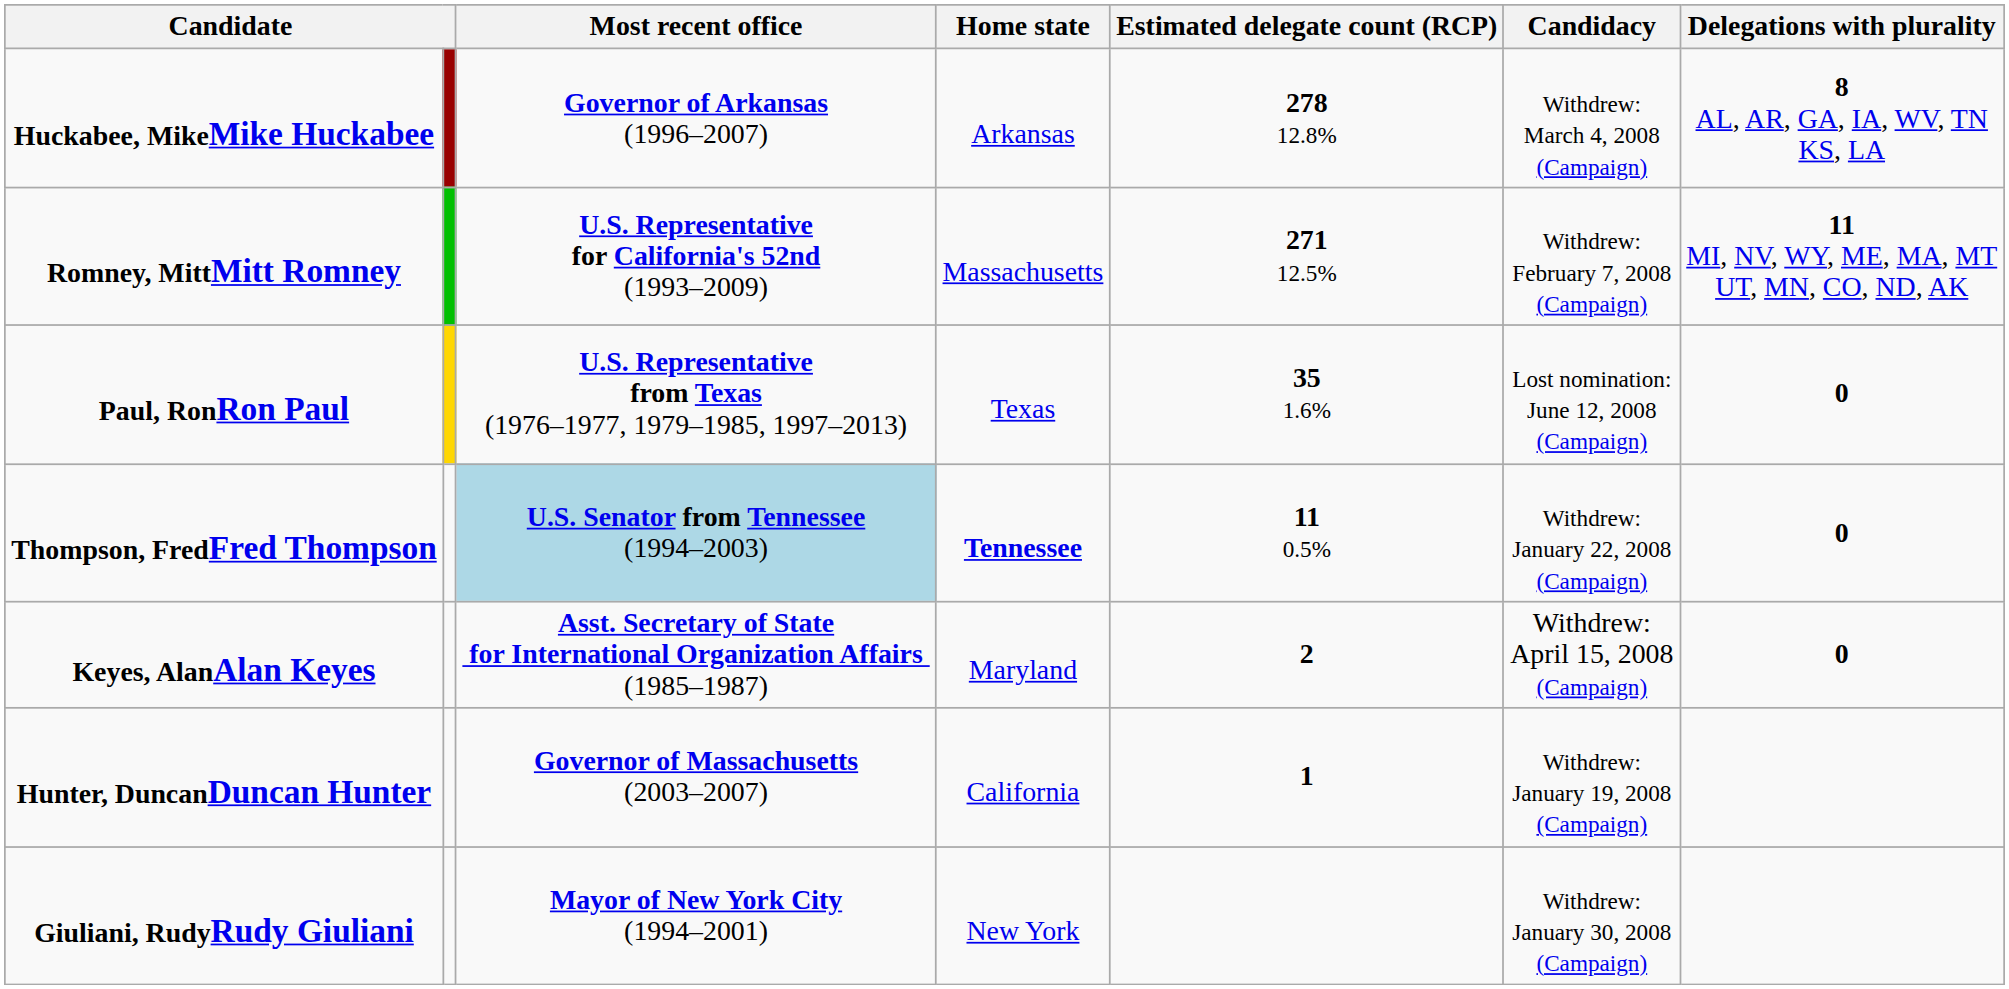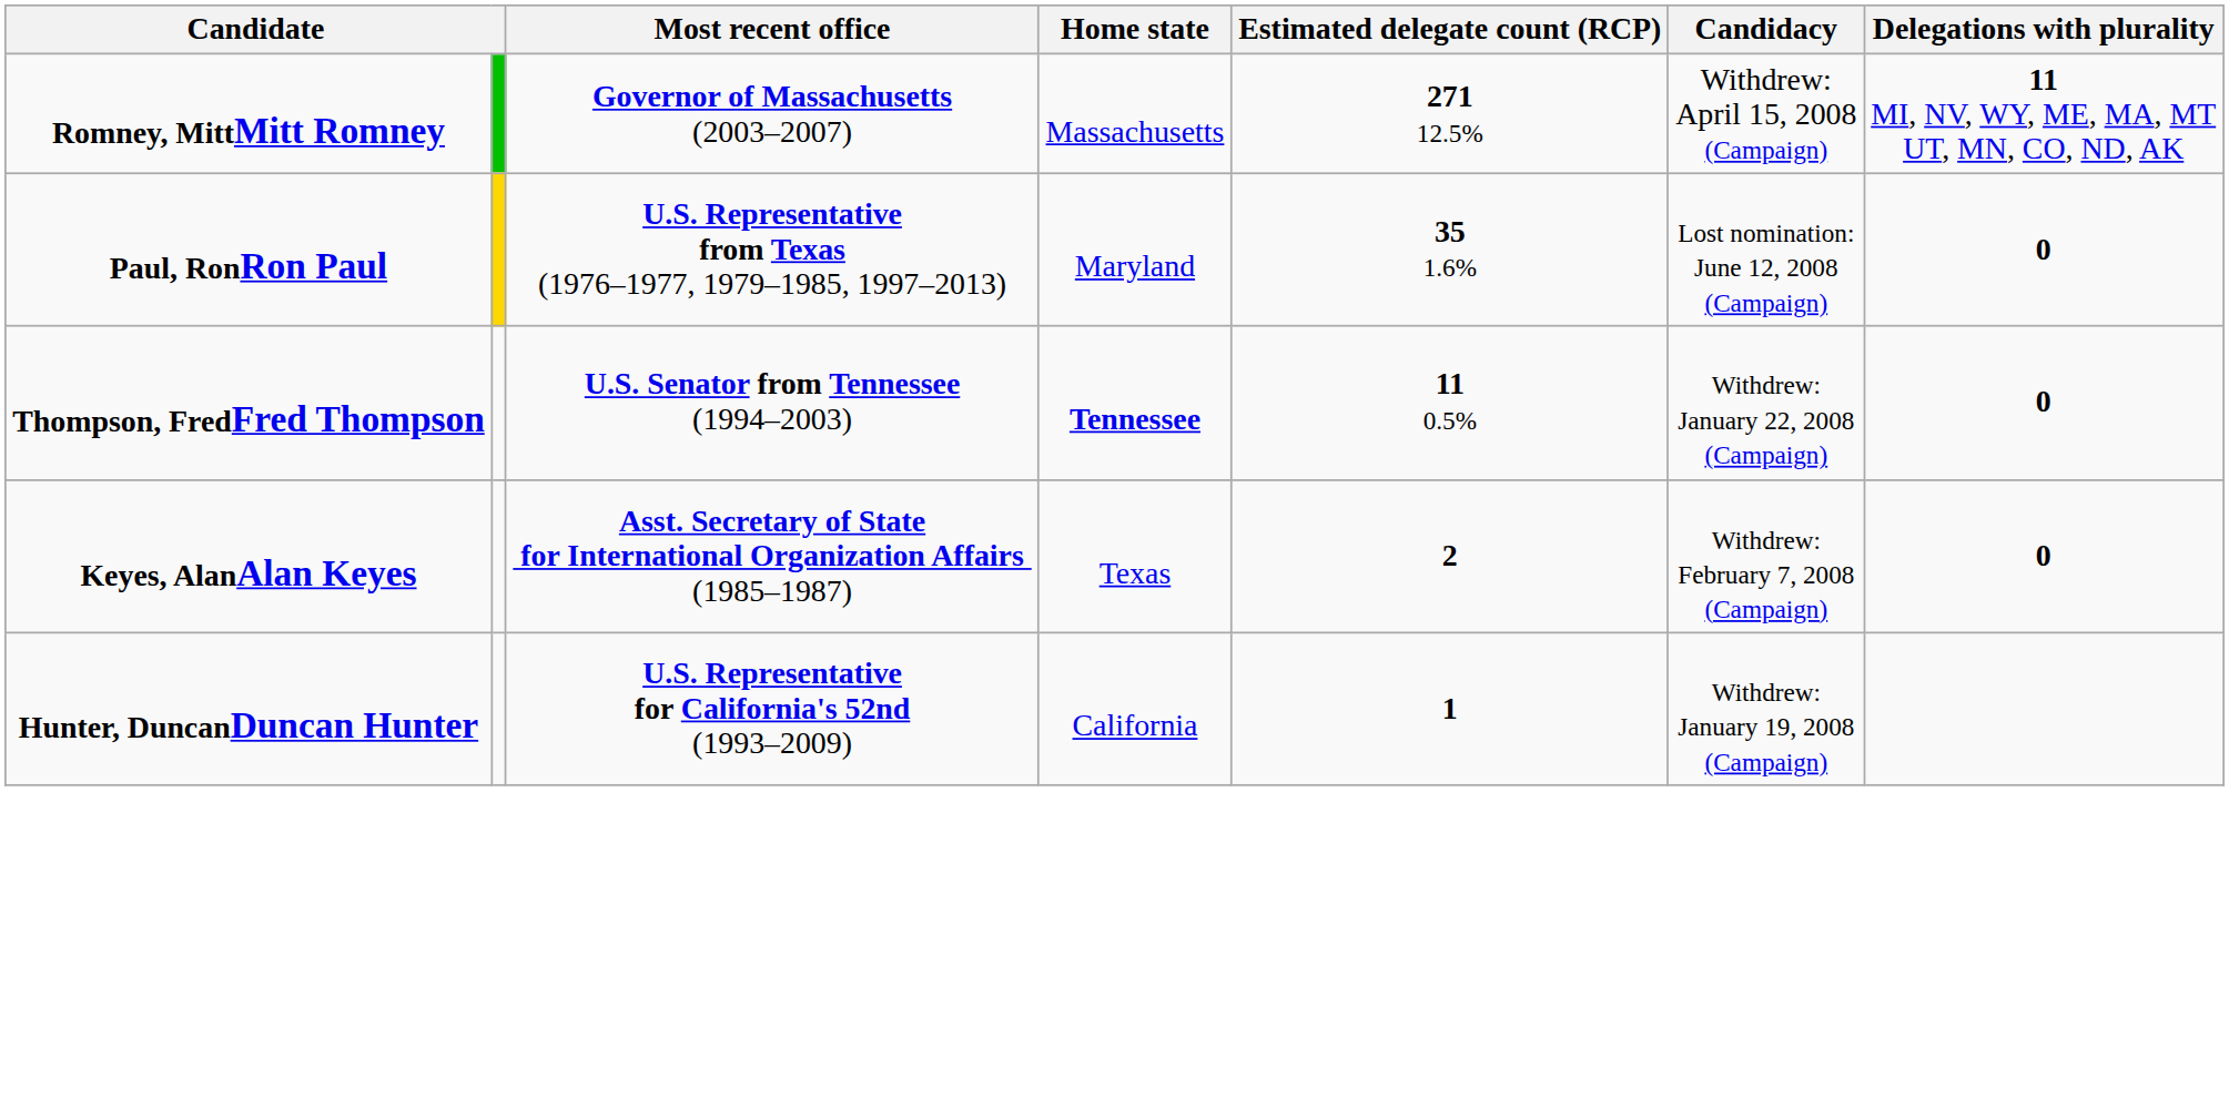 <table class="sortable wikitable" style="text-align:center;">
 <tr>
 <th colspan=2>Candidate</th>
 <th>Most recent office</th>
 <th>Home state</th>
 <th>Estimated delegate count (RCP)</th>
 <th>Candidacy</th>
 <th>Delegations with plurality</th>
 </tr>
 <tr>
-<td><br><strong><span>Huckabee, Mike</span><big><a href='#'>Mike Huckabee</a></big></strong></td>
-<td style="background:#990000;"></td>
-<td><strong><a href='#'>Governor of Arkansas</a></strong><br>(1996–2007)</td>
-<td><br><a href='#'>Arkansas</a></td>
-<td><strong>278</strong><br><small>12.8%</small></td>
-<td><br><small>Withdrew:<br>March 4, 2008<br><a href='#'>(Campaign)</a><br></small></td>
-<td><strong>8</strong><br><a href='#'>AL</a>, <a href='#'>AR</a>, <a href='#'>GA</a>, <a href='#'>IA</a>, <a href='#'>WV</a>, <a href='#'>TN</a><br> <a href='#'>KS</a>, <a href='#'>LA</a></td>
-</tr>
-<tr>
 <td><br><strong><span>Romney, Mitt</span><big><a href='#'>Mitt Romney</a></big></strong></td>
 <td style="background:#00C000;"></td>
-<td><strong><a href='#'>U.S. Representative</a><br> for <a href='#'>California's 52nd</a></strong><br>(1993–2009)</td>
+<td><strong><a href='#'>Governor of Massachusetts</a></strong><br>(2003–2007)</td>
 <td><br><a href='#'>Massachusetts</a></td>
 <td><strong>271</strong><br><small>12.5%</small></td>
-<td><br><small>Withdrew:<br> February 7, 2008<br><a href='#'>(Campaign)</a></small></td>
+<td>Withdrew:<br> April 15, 2008<br><a href='#'><small>(Campaign)</small></a></td>
 <td><strong>11</strong><br><a href='#'>MI</a>, <a href='#'>NV</a>, <a href='#'>WY</a>, <a href='#'>ME</a>, <a href='#'>MA</a>, <a href='#'>MT</a><br> <a href='#'>UT</a>, <a href='#'>MN</a>, <a href='#'>CO</a>, <a href='#'>ND</a>, <a href='#'>AK</a></td>
 </tr>
 <tr>
 <td><br><strong><span>Paul, Ron</span><big><a href='#'>Ron Paul</a></big></strong></td>
 <td style="background:#ffd700;"></td>
 <td><strong><a href='#'>U.S. Representative</a><br> from <a href='#'>Texas</a></strong><br>(1976–1977, 1979–1985, 1997–2013)</td>
-<td><br><a href='#'>Texas</a></td>
+<td><br><a href='#'>Maryland</a></td>
 <td><strong>35</strong><br><small>1.6%</small></td>
 <td><br><small>Lost nomination:<br> June 12, 2008<br><a href='#'>(Campaign)</a></small></td>
 <td><strong>0</strong></td>
 </tr>
 <tr>
 <td><br><strong><span>Thompson, Fred</span><big><a href='#'>Fred Thompson</a></big></strong></td>
 <td></td>
-<td style="background: lightblue;"><strong><a href='#'>U.S. Senator</a> from <a href='#'>Tennessee</a></strong><br>(1994–2003)</td>
+<td><strong><a href='#'>U.S. Senator</a> from <a href='#'>Tennessee</a></strong><br>(1994–2003)</td>
 <td><strong><br><a href='#'>Tennessee</a></strong></td>
 <td><strong>11</strong><br><small>0.5%</small></td>
 <td><br><small>Withdrew:<br> January 22, 2008 <br><a href='#'>(Campaign)</a></small></td>
 <td><strong>0</strong></td>
 </tr>
 <tr>
 <td><br><strong><span>Keyes, Alan</span><big><a href='#'>Alan Keyes</a></big></strong></td>
 <td></td>
 <td><strong><a href='#'>Asst. Secretary of State<br> for International Organization Affairs </a></strong><br>(1985–1987)</td>
-<td><br><a href='#'>Maryland</a></td>
+<td><br><a href='#'>Texas</a></td>
 <td><strong>2</strong></td>
-<td>Withdrew:<br> April 15, 2008<br><a href='#'><small>(Campaign)</small></a></td>
+<td><br><small>Withdrew:<br> February 7, 2008<br><a href='#'>(Campaign)</a></small></td>
 <td><strong>0</strong></td>
 </tr>
 <tr>
 <td><br><strong><span>Hunter, Duncan</span><big><a href='#'>Duncan Hunter</a></big></strong></td>
 <td></td>
-<td><strong><a href='#'>Governor of Massachusetts</a></strong><br>(2003–2007)</td>
+<td><strong><a href='#'>U.S. Representative</a><br> for <a href='#'>California's 52nd</a></strong><br>(1993–2009)</td>
 <td><br><a href='#'>California</a></td>
 <td><strong>1</strong></td>
 <td><br><small>Withdrew:<br>January 19, 2008<br> <a href='#'>(Campaign)</a></small></td>
 <td></td>
 </tr>
-<tr>
-<td><br><strong><span>Giuliani, Rudy</span><big><a href='#'>Rudy Giuliani</a></big></strong></td>
-<td></td>
-<td><strong><a href='#'>Mayor of New York City</a></strong><br>(1994–2001)</td>
-<td><br><a href='#'>New York</a></td>
-<td></td>
-<td><br><small>Withdrew:<br>January 30, 2008<br><a href='#'>(Campaign)</a></small></td>
-<td></td>
-</tr>
 </table>
